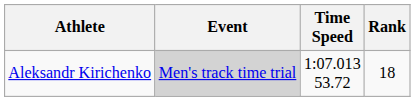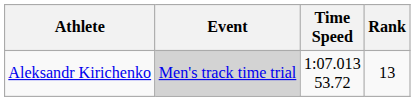 <table class=wikitable style="font-size:90%">
 <tr>
 <th>Athlete</th>
 <th>Event</th>
 <th>Time<br>Speed</th>
 <th>Rank</th>
 </tr>
 <tr>
 <td><a href='#'>Aleksandr Kirichenko</a></td>
 <td style="background: lightgrey;"><a href='#'>Men's track time trial</a></td>
 <td align=center>1:07.013<br>53.72</td>
-<td align=center>18</td>
+<td align=center>13</td>
 </tr>
 </table>
